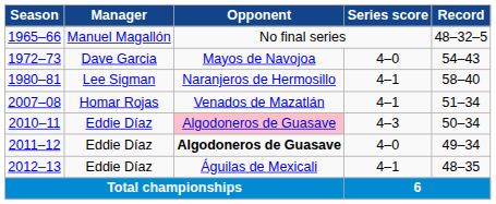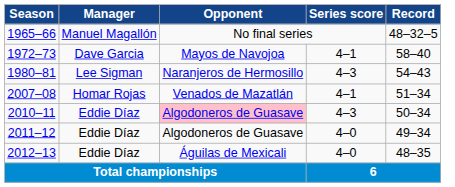 <table class="wikitable plainrowheaders sortable" style="text-align:center;">
 <tr>
 <th scope="col" style="background-color:#134489; color:#FFFFFF;">Season</th>
 <th scope="col" style="background-color:#134489; color:#FFFFFF;">Manager</th>
 <th scope="col" style="background-color:#134489; color:#FFFFFF;">Opponent</th>
 <th scope="col" style="background-color:#134489; color:#FFFFFF;">Series score</th>
 <th scope="col" style="background-color:#134489; color:#FFFFFF;">Record</th>
 </tr>
 <tr>
 <td><a href='#'>1965–66</a></td>
 <td><a href='#'>Manuel Magallón</a></td>
 <td colspan=2>No final series</td>
 <td>48–32–5</td>
 </tr>
 <tr>
 <td><a href='#'>1972–73</a></td>
 <td><a href='#'>Dave Garcia</a></td>
 <td><a href='#'>Mayos de Navojoa</a></td>
-<td>4–0</td>
-<td>54–43</td>
+<td>4–1</td>
+<td>58–40</td>
 </tr>
 <tr>
 <td><a href='#'>1980–81</a></td>
 <td><a href='#'>Lee Sigman</a></td>
 <td><a href='#'>Naranjeros de Hermosillo</a></td>
-<td>4–1</td>
-<td>58–40</td>
+<td>4–3</td>
+<td>54–43</td>
 </tr>
 <tr>
 <td><a href='#'>2007–08</a></td>
 <td><a href='#'>Homar Rojas</a></td>
 <td><a href='#'>Venados de Mazatlán</a></td>
 <td>4–1</td>
 <td>51–34</td>
 </tr>
 <tr>
 <td><a href='#'>2010–11</a></td>
 <td><a href='#'>Eddie Díaz</a></td>
 <td style="background: pink;"><a href='#'>Algodoneros de Guasave</a></td>
 <td>4–3</td>
 <td>50–34</td>
 </tr>
 <tr>
 <td><a href='#'>2011–12</a></td>
 <td>Eddie Díaz</td>
-<td><strong>Algodoneros de Guasave</strong></td>
+<td>Algodoneros de Guasave</td>
 <td>4–0</td>
 <td>49–34</td>
 </tr>
 <tr>
 <td><a href='#'>2012–13</a></td>
 <td>Eddie Díaz</td>
 <td><a href='#'>Águilas de Mexicali</a></td>
-<td>4–1</td>
+<td>4–0</td>
 <td>48–35</td>
 </tr>
 <tr style="text-align:center; background-color:#008BD2; color:#FFFFFF;">
 <td colspan="3"><strong>Total championships</strong></td>
 <td colspan="2"><strong>6</strong></td>
 </tr>
 </table>
